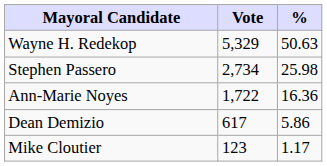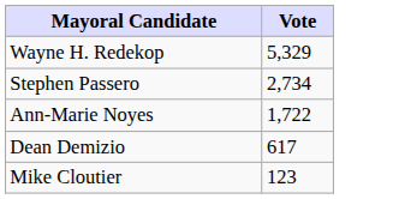 <table class="wikitable">
 <tr>
 <th style="background:#ddf; width:200px;">Mayoral Candidate </th>
 <th style="background:#ddf; width:50px;">Vote</th>
-<th style="background:#ddf; width:30px;">%</th>
 </tr>
 <tr>
 <td>Wayne H. Redekop</td>
 <td>5,329</td>
-<td>50.63</td>
 </tr>
 <tr>
 <td>Stephen Passero</td>
 <td>2,734</td>
-<td>25.98</td>
 </tr>
 <tr>
 <td>Ann-Marie Noyes</td>
 <td>1,722</td>
-<td>16.36</td>
 </tr>
 <tr>
 <td>Dean Demizio</td>
 <td>617</td>
-<td>5.86</td>
 </tr>
 <tr>
 <td>Mike Cloutier</td>
 <td>123</td>
-<td>1.17</td>
 </tr>
 </table>
